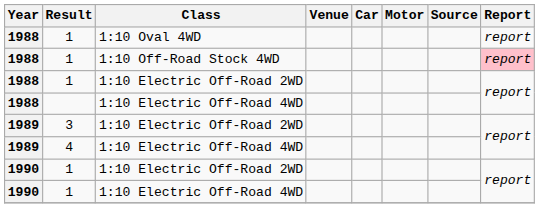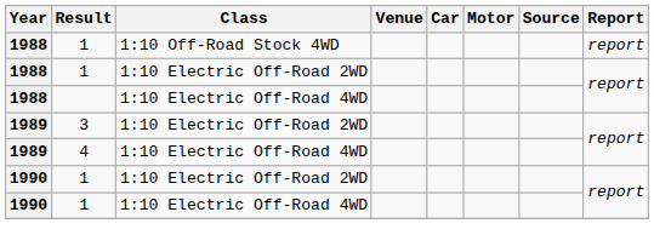 <table class="wikitable" style="font-size: 90%">
 <tr>
 <th>Year</th>
 <th>Result</th>
 <th>Class</th>
 <th>Venue</th>
 <th>Car</th>
 <th>Motor</th>
 <th>Source</th>
 <th>Report</th>
 </tr>
 <tr>
 <th>1988</th>
 <td align=center style="background:#">1</td>
-<td>1:10 Oval 4WD</td>
+<td>1:10 Off-Road Stock 4WD</td>
 <td></td>
 <td></td>
 <td></td>
 <td></td>
 <td><em>report</em></td>
-</tr>
-<tr>
-<th>1988</th>
-<td align=center style="background:#">1</td>
-<td>1:10 Off-Road Stock 4WD</td>
-<td></td>
-<td></td>
-<td></td>
-<td></td>
-<td style="background: pink;"><em>report</em></td>
 </tr>
 <tr>
 <th>1988</th>
 <td align=center style="background:#;">1</td>
 <td>1:10 Electric Off-Road 2WD</td>
 <td></td>
 <td></td>
 <td></td>
 <td></td>
 <td rowspan="2"><em>report</em></td>
 </tr>
 <tr>
 <th>1988</th>
 <td align=center style="background:#"></td>
 <td>1:10 Electric Off-Road 4WD</td>
 <td></td>
 <td></td>
 <td></td>
 <td></td>
 </tr>
 <tr>
 <th>1989</th>
 <td align=center style="background:#;">3</td>
 <td>1:10 Electric Off-Road 2WD</td>
 <td></td>
 <td></td>
 <td></td>
 <td></td>
 <td rowspan="2"><em>report</em></td>
 </tr>
 <tr>
 <th>1989</th>
 <td align=center style="background:#">4</td>
 <td>1:10 Electric Off-Road 4WD</td>
 <td></td>
 <td></td>
 <td></td>
 <td></td>
 </tr>
 <tr>
 <th>1990</th>
 <td align=center style="background:#;">1</td>
 <td>1:10 Electric Off-Road 2WD</td>
 <td></td>
 <td></td>
 <td></td>
 <td></td>
 <td rowspan="2"><em>report</em></td>
 </tr>
 <tr>
 <th>1990</th>
 <td align=center style="background:#">1</td>
 <td>1:10 Electric Off-Road 4WD</td>
 <td></td>
 <td></td>
 <td></td>
 <td></td>
 </tr>
 <tr>
 </tr>
 </table>
